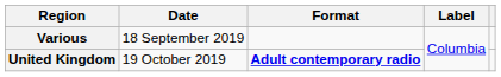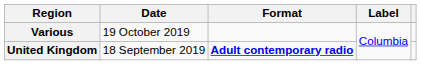 <table class="wikitable plainrowheaders">
 <tr>
 <th scope="col">Region</th>
 <th scope="col">Date</th>
 <th scope="col">Format</th>
 <th scope="col">Label</th>
 <th scope="col"></th>
 </tr>
 <tr>
 <th scope="row">Various</th>
-<td>18 September 2019</td>
+<td>19 October 2019</td>
 <td></td>
 <td rowspan="2"><a href='#'>Columbia</a></td>
 <td></td>
 </tr>
 <tr>
 <th scope="row">United Kingdom</th>
-<td>19 October 2019</td>
+<td>18 September 2019</td>
 <td><strong><a href='#'>Adult contemporary radio</a></strong></td>
 <td></td>
 </tr>
 </table>
